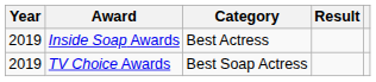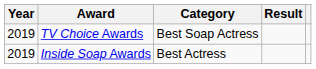 <table class="wikitable">
 <tr>
 <th>Year</th>
 <th>Award</th>
 <th>Category</th>
 <th>Result</th>
 <th></th>
 </tr>
 <tr>
 <td>2019</td>
+<td><a href='#'><em>TV Choice</em> Awards</a></td>
+<td>Best Soap Actress</td>
+<td></td>
+<td align="center"></td>
+</tr>
+<tr>
+<td>2019</td>
 <td><a href='#'><em>Inside Soap</em> Awards</a></td>
 <td>Best Actress</td>
 <td></td>
 <td align="center"></td>
 </tr>
-<tr>
-<td>2019</td>
-<td><a href='#'><em>TV Choice</em> Awards</a></td>
-<td>Best Soap Actress</td>
-<td></td>
-<td align="center"></td>
-</tr>
 </table>
